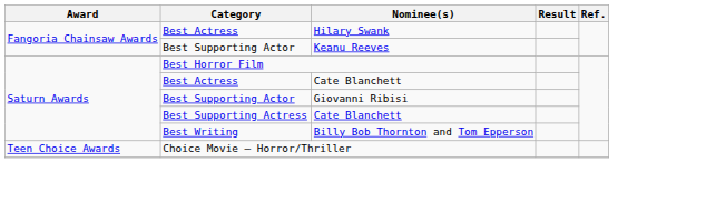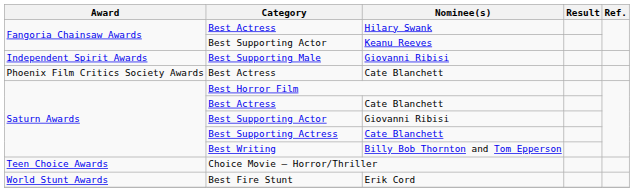 <table class="wikitable plainrowheaders">
 <tr>
 <th>Award</th>
 <th scope="col" style="width:25%;">Category</th>
 <th>Nominee(s)</th>
 <th>Result</th>
 <th>Ref.</th>
 </tr>
 <tr>
 <td rowspan="2"><a href='#'>Fangoria Chainsaw Awards</a></td>
 <td><a href='#'>Best Actress</a></td>
 <td><a href='#'>Hilary Swank</a></td>
 <td></td>
 <td rowspan="2" align="center"></td>
 </tr>
 <tr>
 <td>Best Supporting Actor</td>
 <td><a href='#'>Keanu Reeves</a></td>
 <td></td>
+</tr>
+<tr>
+<td><a href='#'>Independent Spirit Awards</a></td>
+<td><a href='#'>Best Supporting Male</a></td>
+<td><a href='#'>Giovanni Ribisi</a></td>
+<td></td>
+<td align="center"></td>
+</tr>
+<tr>
+<td>Phoenix Film Critics Society Awards</td>
+<td>Best Actress</td>
+<td>Cate Blanchett</td>
+<td></td>
+<td align="center"></td>
 </tr>
 <tr>
 <td rowspan="5"><a href='#'>Saturn Awards</a></td>
 <td colspan="2"><a href='#'>Best Horror Film</a></td>
 <td></td>
 <td rowspan="5" align="center"></td>
 </tr>
 <tr>
 <td><a href='#'>Best Actress</a></td>
 <td>Cate Blanchett</td>
 <td></td>
 </tr>
 <tr>
 <td><a href='#'>Best Supporting Actor</a></td>
 <td>Giovanni Ribisi</td>
 <td></td>
 </tr>
 <tr>
 <td><a href='#'>Best Supporting Actress</a></td>
 <td><a href='#'>Cate Blanchett</a></td>
 <td></td>
 </tr>
 <tr>
 <td><a href='#'>Best Writing</a></td>
 <td><a href='#'>Billy Bob Thornton</a> and <a href='#'>Tom Epperson</a></td>
 <td></td>
 </tr>
 <tr>
 <td><a href='#'>Teen Choice Awards</a></td>
 <td colspan="2">Choice Movie – Horror/Thriller</td>
 <td></td>
 <td align="center"></td>
 </tr>
 <tr>
+<td><a href='#'>World Stunt Awards</a></td>
+<td>Best Fire Stunt</td>
+<td>Erik Cord</td>
+<td></td>
+<td align="center"></td>
+</tr>
+<tr>
 </tr>
 </table>
